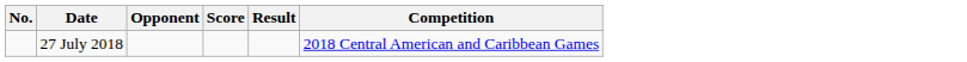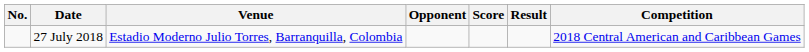 <table class="wikitable">
 <tr>
 <th>No.</th>
 <th>Date</th>
+<th>Venue</th>
 <th>Opponent</th>
 <th>Score</th>
 <th>Result</th>
 <th>Competition</th>
 </tr>
 <tr>
 <td></td>
 <td>27 July 2018</td>
+<td><a href='#'>Estadio Moderno Julio Torres</a>, <a href='#'>Barranquilla</a>, <a href='#'>Colombia</a></td>
 <td></td>
 <td></td>
 <td></td>
 <td><a href='#'>2018 Central American and Caribbean Games</a></td>
 </tr>
 </table>
